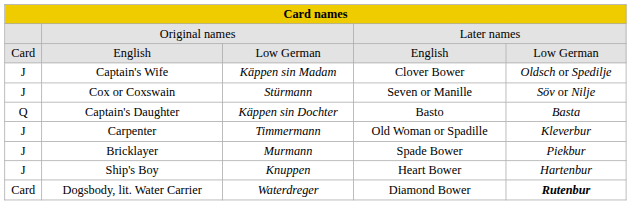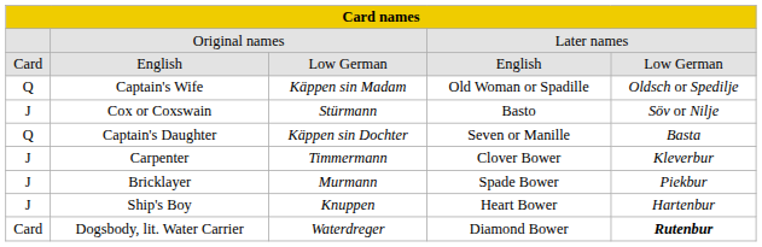 <table class="wikitable" style="float: middle; background: #ffffff; margin-left: 1em; border-spacing: 1px;">
 <tr align="center">
 <td style="background: #efcc00;" colspan="5" width="800"><strong>Card names</strong></td>
 </tr>
 <tr align="center">
 <td style="background: #e3e3e3;"></td>
 <td style="background: #e3e3e3;" colspan="2">Original names</td>
 <td style="background: #e3e3e3;" colspan="2">Later names</td>
 </tr>
 <tr align="center" style="background: #e3e3e3;">
 <td>Card</td>
 <td>English</td>
 <td>Low German</td>
 <td>English</td>
 <td>Low German</td>
 </tr>
 <tr align="center" style="background: #ffffff;">
-<td>J</td>
+<td>Q</td>
 <td>Captain's Wife</td>
 <td><em>Käppen sin Madam</em></td>
-<td>Clover Bower</td>
+<td>Old Woman or Spadille</td>
 <td><em>Oldsch</em> or <em>Spedilje</em></td>
 </tr>
 <tr align="center" style="background: #ffffff;">
 <td>J</td>
 <td>Cox or Coxswain</td>
 <td><em>Stürmann</em></td>
-<td>Seven or Manille</td>
+<td>Basto</td>
 <td><em>Söv</em> or <em>Nilje</em></td>
 </tr>
 <tr align="center" style="background: #ffffff;">
 <td>Q</td>
 <td>Captain's Daughter</td>
 <td><em>Käppen sin Dochter</em></td>
-<td>Basto</td>
+<td>Seven or Manille</td>
 <td><em>Basta</em></td>
 </tr>
 <tr align="center" style="background: #ffffff;">
 <td>J</td>
 <td>Carpenter</td>
 <td><em>Timmermann</em></td>
-<td>Old Woman or Spadille</td>
+<td>Clover Bower</td>
 <td><em>Kleverbur</em></td>
 </tr>
 <tr align="center" style="background: #ffffff;">
 <td>J</td>
 <td>Bricklayer</td>
 <td><em>Murmann</em></td>
 <td>Spade Bower</td>
 <td><em>Piekbur</em></td>
 </tr>
 <tr align="center" style="background: #ffffff;">
 <td>J</td>
 <td>Ship's Boy</td>
 <td><em>Knuppen</em></td>
 <td>Heart Bower</td>
 <td><em>Hartenbur</em></td>
 </tr>
 <tr align="center">
 <td>Card</td>
 <td>Dogsbody, lit. Water Carrier</td>
 <td><em>Waterdreger</em></td>
 <td>Diamond Bower</td>
 <td><strong><em>Rutenbur</em></strong></td>
 </tr>
 </table>
